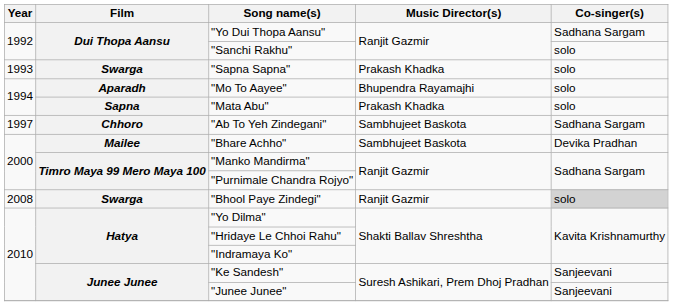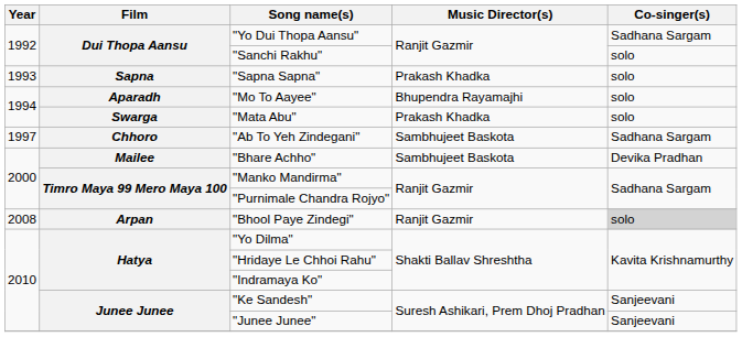 <table class="wikitable sortable">
 <tr>
 <th>Year</th>
 <th>Film</th>
 <th>Song name(s)</th>
 <th>Music Director(s)</th>
 <th>Co-singer(s)</th>
 </tr>
 <tr>
 <td rowspan=2>1992</td>
 <th rowspan=2><em>Dui Thopa Aansu</em></th>
 <td>"Yo Dui Thopa Aansu"</td>
 <td rowspan=2>Ranjit Gazmir</td>
 <td rowspan=1>Sadhana Sargam</td>
 </tr>
 <tr>
 <td>"Sanchi Rakhu"</td>
 <td>solo</td>
 </tr>
 <tr>
 <td>1993</td>
-<th><em>Swarga</em></th>
+<th><em>Sapna</em></th>
 <td>"Sapna Sapna"</td>
 <td>Prakash Khadka</td>
 <td>solo</td>
 </tr>
 <tr>
 <td rowspan=2>1994</td>
 <th rowspan=1><em>Aparadh</em></th>
 <td>"Mo To Aayee"</td>
 <td>Bhupendra Rayamajhi</td>
 <td>solo</td>
 </tr>
 <tr>
-<th><em>Sapna</em></th>
+<th><em>Swarga</em></th>
 <td>"Mata Abu"</td>
 <td>Prakash Khadka</td>
 <td>solo</td>
 </tr>
 <tr>
 <td>1997</td>
 <th><em>Chhoro</em></th>
 <td>"Ab To Yeh Zindegani"</td>
 <td>Sambhujeet Baskota</td>
 <td rowspan=1>Sadhana Sargam</td>
 </tr>
 <tr>
 <td rowspan=3>2000</td>
 <th><em>Mailee</em></th>
 <td>"Bhare Achho"</td>
 <td>Sambhujeet Baskota</td>
 <td>Devika Pradhan</td>
 </tr>
 <tr>
 <th rowspan=2><em>Timro Maya 99 Mero Maya 100</em></th>
 <td>"Manko Mandirma"</td>
 <td rowspan=2>Ranjit Gazmir</td>
 <td rowspan=2>Sadhana Sargam</td>
 </tr>
 <tr>
 <td>"Purnimale Chandra Rojyo"</td>
 </tr>
 <tr>
 <td>2008</td>
-<th><em>Swarga</em></th>
+<th><em>Arpan</em></th>
 <td>"Bhool Paye Zindegi"</td>
 <td>Ranjit Gazmir</td>
 <td style="background: lightgrey;">solo</td>
 </tr>
 <tr>
 <td rowspan=5>2010</td>
 <th rowspan=3><em>Hatya</em></th>
 <td>"Yo Dilma"</td>
 <td rowspan=3>Shakti Ballav Shreshtha</td>
 <td rowspan=3>Kavita Krishnamurthy</td>
 </tr>
 <tr>
 <td>"Hridaye Le Chhoi Rahu"</td>
 </tr>
 <tr>
 <td>"Indramaya Ko"</td>
 </tr>
 <tr>
 <th rowspan=2><em>Junee Junee</em></th>
 <td>"Ke Sandesh"</td>
 <td rowspan=2>Suresh Ashikari, Prem Dhoj Pradhan</td>
 <td>Sanjeevani</td>
 </tr>
 <tr>
 <td>"Junee Junee"</td>
 <td>Sanjeevani</td>
 </tr>
 <tr>
 </tr>
 </table>
